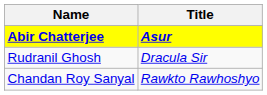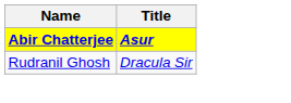 <table class="wikitable">
 <tr>
 <th>Name</th>
 <th>Title</th>
 </tr>
 <tr>
 <td style="background:#FFFF00"><strong><a href='#'>Abir Chatterjee</a></strong></td>
 <td style="background:#FFFF00"><em><a href='#'><strong>Asur</strong></a></em></td>
 </tr>
 <tr>
 <td><a href='#'>Rudranil Ghosh</a></td>
 <td><em><a href='#'>Dracula Sir</a></em></td>
 </tr>
-<tr>
-<td><a href='#'>Chandan Roy Sanyal</a></td>
-<td><em><a href='#'>Rawkto Rawhoshyo</a></em></td>
-</tr>
 </table>
